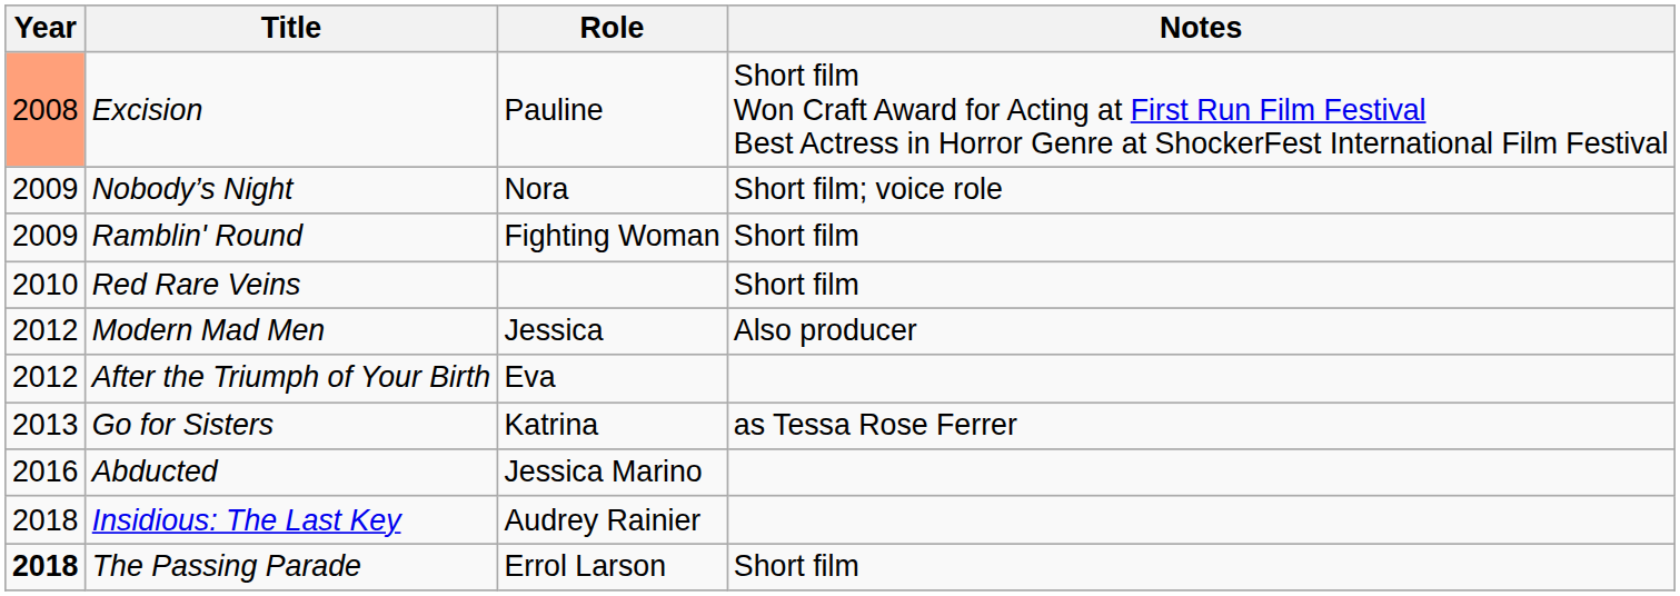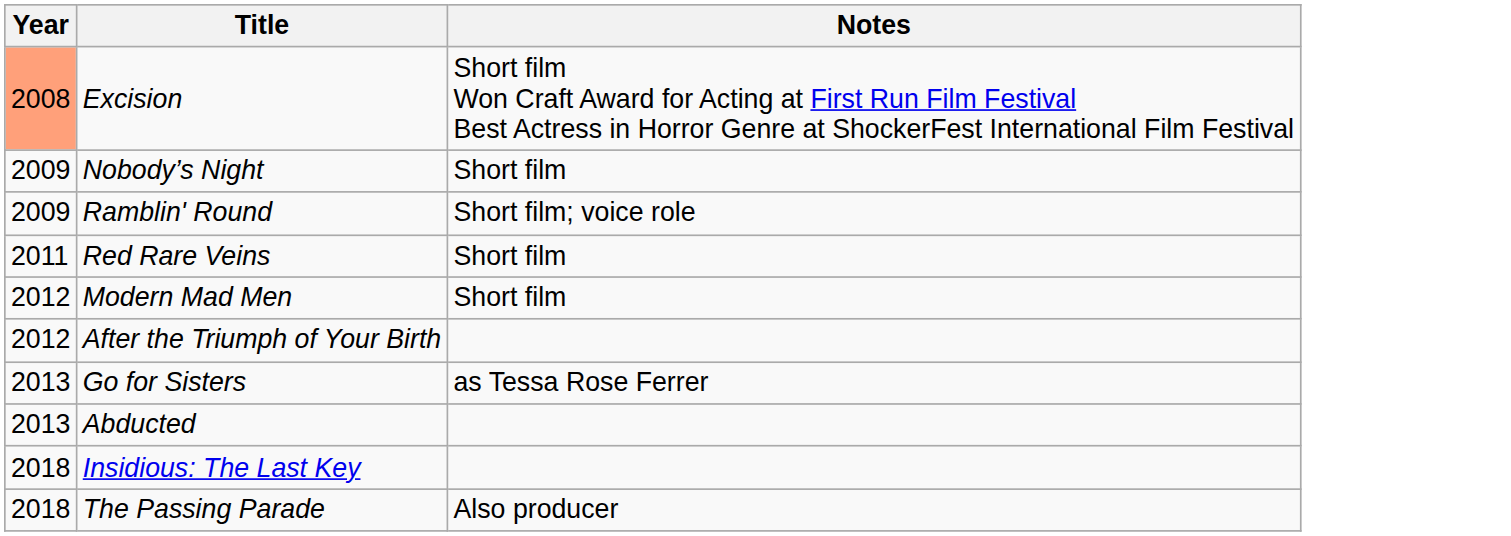 <table class="wikitable">
 <tr>
 <th>Year</th>
 <th>Title</th>
-<th>Role</th>
 <th class="unsortable">Notes</th>
 </tr>
 <tr>
 <td style="background: lightsalmon;">2008</td>
 <td><em>Excision</em></td>
-<td>Pauline</td>
 <td>Short film<br>Won Craft Award for Acting at <a href='#'>First Run Film Festival</a><br> Best Actress in Horror Genre at ShockerFest International Film Festival</td>
 </tr>
 <tr>
 <td>2009</td>
 <td><em>Nobody’s Night</em></td>
-<td>Nora</td>
-<td>Short film; voice role</td>
+<td>Short film</td>
 </tr>
 <tr>
 <td>2009</td>
 <td><em>Ramblin' Round</em></td>
-<td>Fighting Woman</td>
-<td>Short film</td>
+<td>Short film; voice role</td>
 </tr>
 <tr>
-<td>2010</td>
+<td>2011</td>
 <td><em>Red Rare Veins</em></td>
-<td></td>
 <td>Short film</td>
 </tr>
 <tr>
 <td>2012</td>
 <td><em>Modern Mad Men</em></td>
-<td>Jessica</td>
-<td>Also producer</td>
+<td>Short film</td>
 </tr>
 <tr>
 <td>2012</td>
 <td><em>After the Triumph of Your Birth</em></td>
-<td>Eva</td>
 <td></td>
 </tr>
 <tr>
 <td>2013</td>
 <td><em>Go for Sisters</em></td>
-<td>Katrina</td>
 <td>as Tessa Rose Ferrer</td>
 </tr>
 <tr>
-<td>2016</td>
+<td>2013</td>
 <td><em>Abducted</em></td>
-<td>Jessica Marino</td>
 <td></td>
 </tr>
 <tr>
 <td>2018</td>
 <td><em><a href='#'>Insidious: The Last Key</a></em></td>
-<td>Audrey Rainier</td>
 <td></td>
 </tr>
 <tr>
-<td><strong>2018</strong></td>
+<td>2018</td>
 <td><em>The Passing Parade</em></td>
-<td>Errol Larson</td>
-<td>Short film</td>
+<td>Also producer</td>
 </tr>
 </table>
